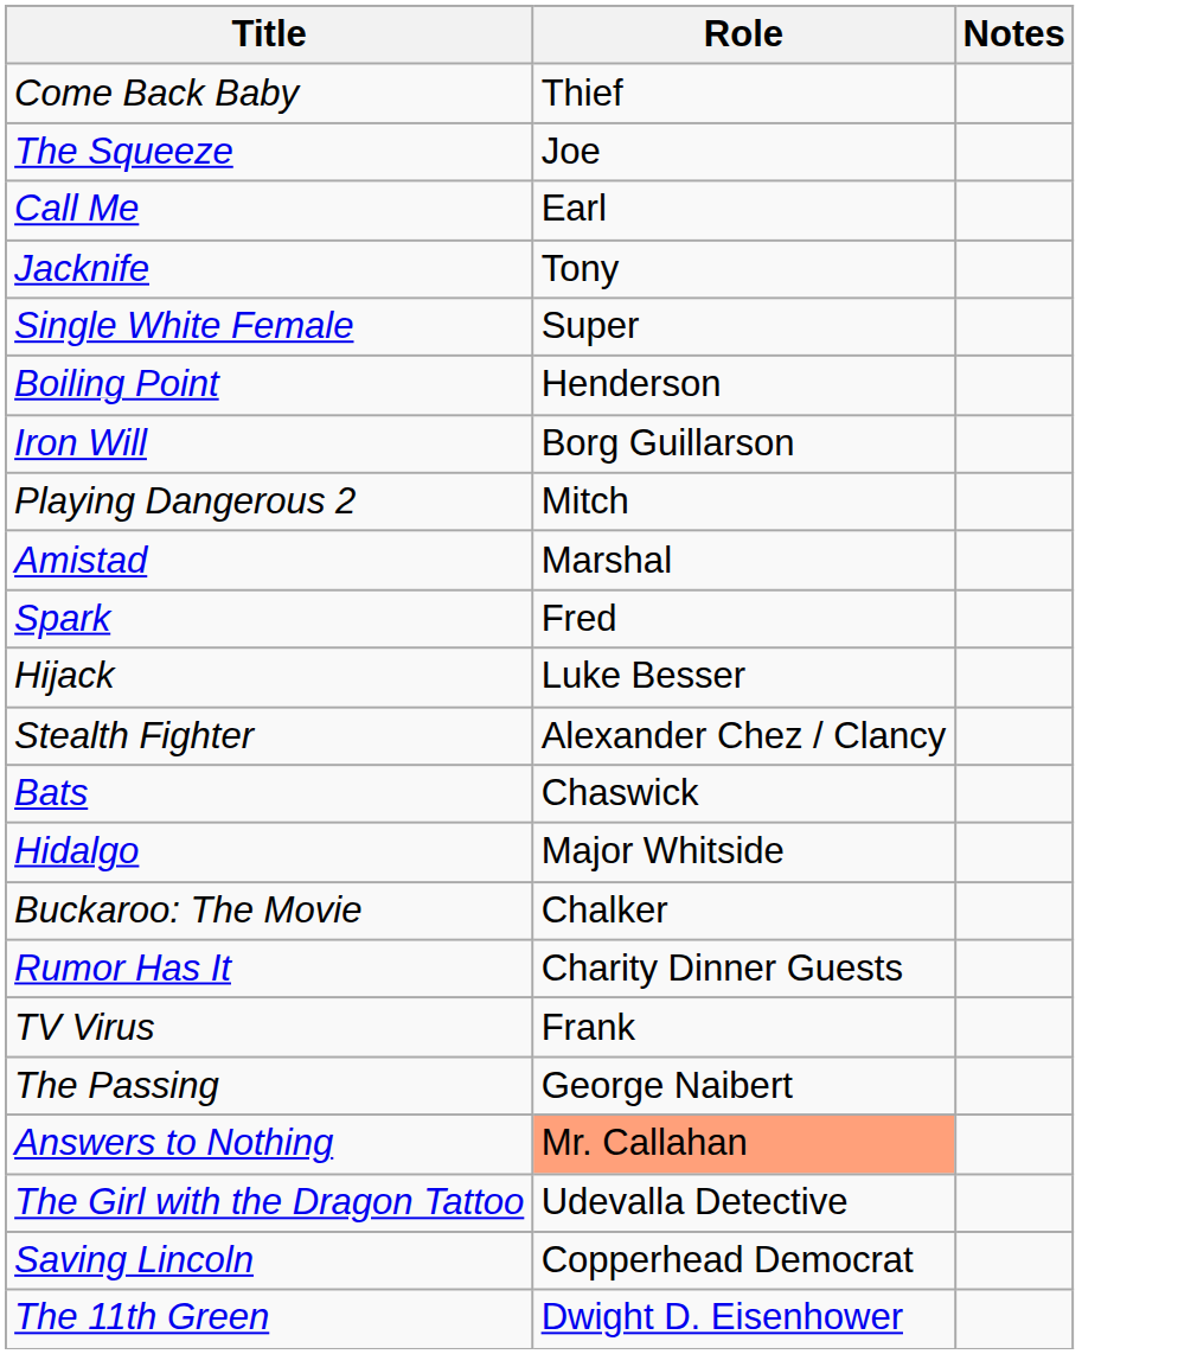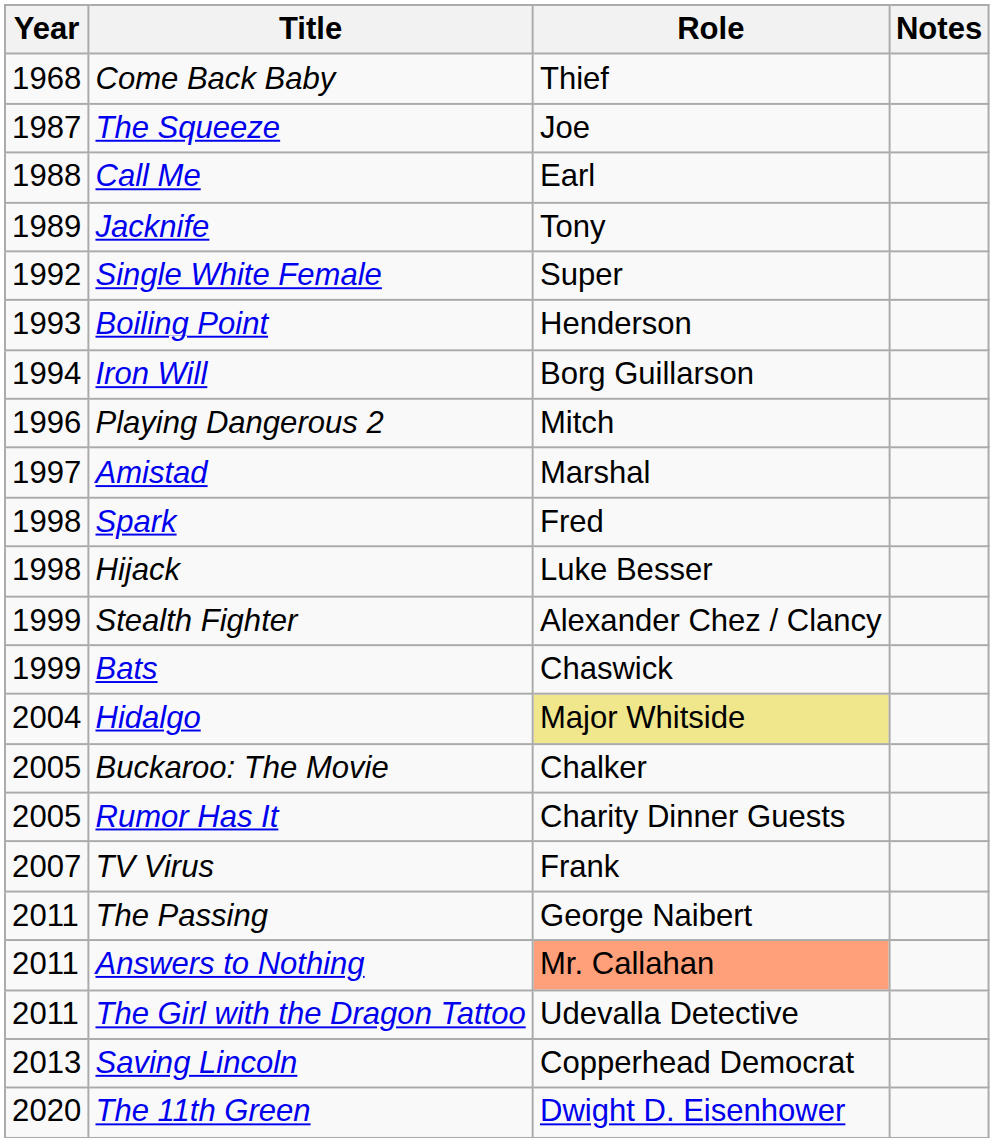 <table class="wikitable sortable">
 <tr>
+<th>Year</th>
 <th>Title</th>
 <th>Role</th>
 <th>Notes</th>
 </tr>
 <tr>
+<td>1968</td>
 <td><em>Come Back Baby</em></td>
 <td>Thief</td>
 <td></td>
 </tr>
 <tr>
+<td>1987</td>
 <td><a href='#'><em>The Squeeze</em></a></td>
 <td>Joe</td>
 <td></td>
 </tr>
 <tr>
+<td>1988</td>
 <td><a href='#'><em>Call Me</em></a></td>
 <td>Earl</td>
 <td></td>
 </tr>
 <tr>
+<td>1989</td>
 <td><em><a href='#'>Jacknife</a></em></td>
 <td>Tony</td>
 <td></td>
 </tr>
 <tr>
+<td>1992</td>
 <td><em><a href='#'>Single White Female</a></em></td>
 <td>Super</td>
 <td></td>
 </tr>
 <tr>
+<td>1993</td>
 <td><a href='#'><em>Boiling Point</em></a></td>
 <td>Henderson</td>
 <td></td>
 </tr>
 <tr>
+<td>1994</td>
 <td><em><a href='#'>Iron Will</a></em></td>
 <td>Borg Guillarson</td>
 <td></td>
 </tr>
 <tr>
+<td>1996</td>
 <td><em>Playing Dangerous 2</em></td>
 <td>Mitch</td>
 <td></td>
 </tr>
 <tr>
+<td>1997</td>
 <td><a href='#'><em>Amistad</em></a></td>
 <td>Marshal</td>
 <td></td>
 </tr>
 <tr>
+<td>1998</td>
 <td><a href='#'><em>Spark</em></a></td>
 <td>Fred</td>
 <td></td>
 </tr>
 <tr>
+<td>1998</td>
 <td><em>Hijack</em></td>
 <td>Luke Besser</td>
 <td></td>
 </tr>
 <tr>
+<td>1999</td>
 <td><em>Stealth Fighter</em></td>
 <td>Alexander Chez / Clancy</td>
 <td></td>
 </tr>
 <tr>
+<td>1999</td>
 <td><a href='#'><em>Bats</em></a></td>
 <td>Chaswick</td>
 <td></td>
 </tr>
 <tr>
+<td>2004</td>
 <td><a href='#'><em>Hidalgo</em></a></td>
-<td>Major Whitside</td>
+<td style="background: khaki;">Major Whitside</td>
 <td></td>
 </tr>
 <tr>
+<td>2005</td>
 <td><em>Buckaroo: The Movie</em></td>
 <td>Chalker</td>
 <td></td>
 </tr>
 <tr>
+<td>2005</td>
 <td><a href='#'><em>Rumor Has It</em></a></td>
 <td>Charity Dinner Guests</td>
 <td></td>
 </tr>
 <tr>
+<td>2007</td>
 <td><em>TV Virus</em></td>
 <td>Frank</td>
 <td></td>
 </tr>
 <tr>
+<td>2011</td>
 <td><em>The Passing</em></td>
 <td>George Naibert</td>
 <td></td>
 </tr>
 <tr>
+<td>2011</td>
 <td><a href='#'><em>Answers to Nothing</em></a></td>
 <td style="background: lightsalmon;">Mr. Callahan</td>
 <td></td>
 </tr>
 <tr>
+<td>2011</td>
 <td><a href='#'><em>The Girl with the Dragon Tattoo</em></a></td>
 <td>Udevalla Detective</td>
 <td></td>
 </tr>
 <tr>
+<td>2013</td>
 <td><em><a href='#'>Saving Lincoln</a></em></td>
 <td>Copperhead Democrat</td>
 <td></td>
 </tr>
 <tr>
+<td>2020</td>
 <td><em><a href='#'>The 11th Green</a></em></td>
 <td><a href='#'>Dwight D. Eisenhower</a></td>
 <td></td>
 </tr>
 </table>
